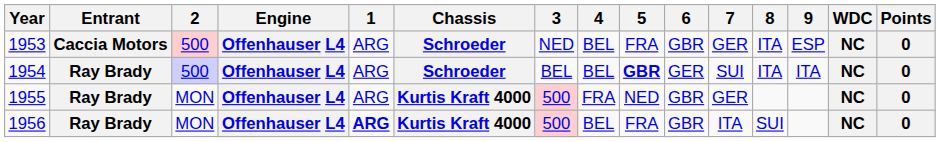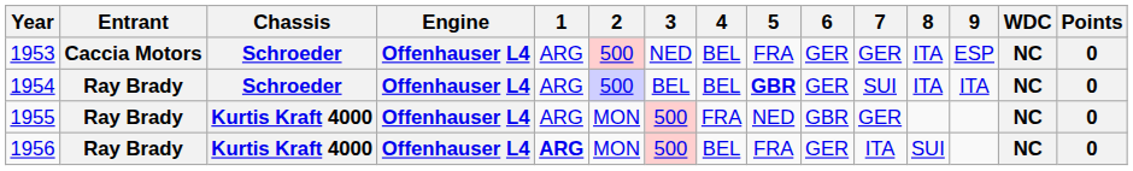 <table class="wikitable" style="text-align:center; font-size:95%">
 <tr>
 <th>Year</th>
 <th>Entrant</th>
-<th>2</th>
+<th>Chassis</th>
 <th>Engine</th>
 <th>1</th>
-<th>Chassis</th>
+<th>2</th>
 <th>3</th>
 <th>4</th>
 <th>5</th>
 <th>6</th>
 <th>7</th>
 <th>8</th>
 <th>9</th>
 <th>WDC</th>
 <th>Points</th>
 </tr>
 <tr>
 <td><a href='#'>1953</a></td>
 <th>Caccia Motors</th>
-<td style="background:#FFCFCF;"><a href='#'>500</a><br></td>
+<th><a href='#'>Schroeder</a></th>
 <th><a href='#'>Offenhauser</a> <a href='#'>L4</a></th>
 <td><a href='#'>ARG</a></td>
-<th><a href='#'>Schroeder</a></th>
+<td style="background:#FFCFCF;"><a href='#'>500</a><br></td>
 <td><a href='#'>NED</a></td>
 <td><a href='#'>BEL</a></td>
 <td><a href='#'>FRA</a></td>
-<td><a href='#'>GBR</a></td>
+<td><a href='#'>GER</a></td>
 <td><a href='#'>GER</a></td>
 <td><a href='#'>ITA</a></td>
 <td><a href='#'>ESP</a></td>
 <th>NC</th>
 <th>0</th>
 </tr>
 <tr>
 <td><a href='#'>1954</a></td>
 <th>Ray Brady</th>
-<td style="background:#CFCFFF;"><a href='#'>500</a><br></td>
+<th><a href='#'>Schroeder</a></th>
 <th><a href='#'>Offenhauser</a> <a href='#'>L4</a></th>
 <td><a href='#'>ARG</a></td>
-<th><a href='#'>Schroeder</a></th>
+<td style="background:#CFCFFF;"><a href='#'>500</a><br></td>
 <td><a href='#'>BEL</a></td>
 <td><a href='#'>BEL</a></td>
 <td><strong><a href='#'>GBR</a></strong></td>
 <td><a href='#'>GER</a></td>
 <td><a href='#'>SUI</a></td>
 <td><a href='#'>ITA</a></td>
 <td><a href='#'>ITA</a></td>
 <th>NC</th>
 <th>0</th>
 </tr>
 <tr>
 <td><a href='#'>1955</a></td>
 <th>Ray Brady</th>
-<td><a href='#'>MON</a></td>
+<th><a href='#'>Kurtis Kraft</a> 4000</th>
 <th><a href='#'>Offenhauser</a> <a href='#'>L4</a></th>
 <td><a href='#'>ARG</a></td>
-<th><a href='#'>Kurtis Kraft</a> 4000</th>
+<td><a href='#'>MON</a></td>
 <td style="background:#FFCFCF;"><a href='#'>500</a><br></td>
 <td><a href='#'>FRA</a></td>
 <td><a href='#'>NED</a></td>
 <td><a href='#'>GBR</a></td>
 <td><a href='#'>GER</a></td>
 <td></td>
 <td></td>
 <th>NC</th>
 <th>0</th>
 </tr>
 <tr>
 <td><a href='#'>1956</a></td>
 <th>Ray Brady</th>
-<td><a href='#'>MON</a></td>
+<th><a href='#'>Kurtis Kraft</a> 4000</th>
 <th><a href='#'>Offenhauser</a> <a href='#'>L4</a></th>
 <td><strong><a href='#'>ARG</a></strong></td>
-<th><a href='#'>Kurtis Kraft</a> 4000</th>
+<td><a href='#'>MON</a></td>
 <td style="background:#FFCFCF;"><a href='#'>500</a><br></td>
 <td><a href='#'>BEL</a></td>
 <td><a href='#'>FRA</a></td>
-<td><a href='#'>GBR</a></td>
+<td><a href='#'>GER</a></td>
 <td><a href='#'>ITA</a></td>
 <td><a href='#'>SUI</a></td>
 <td></td>
 <th>NC</th>
 <th>0</th>
 </tr>
 </table>
